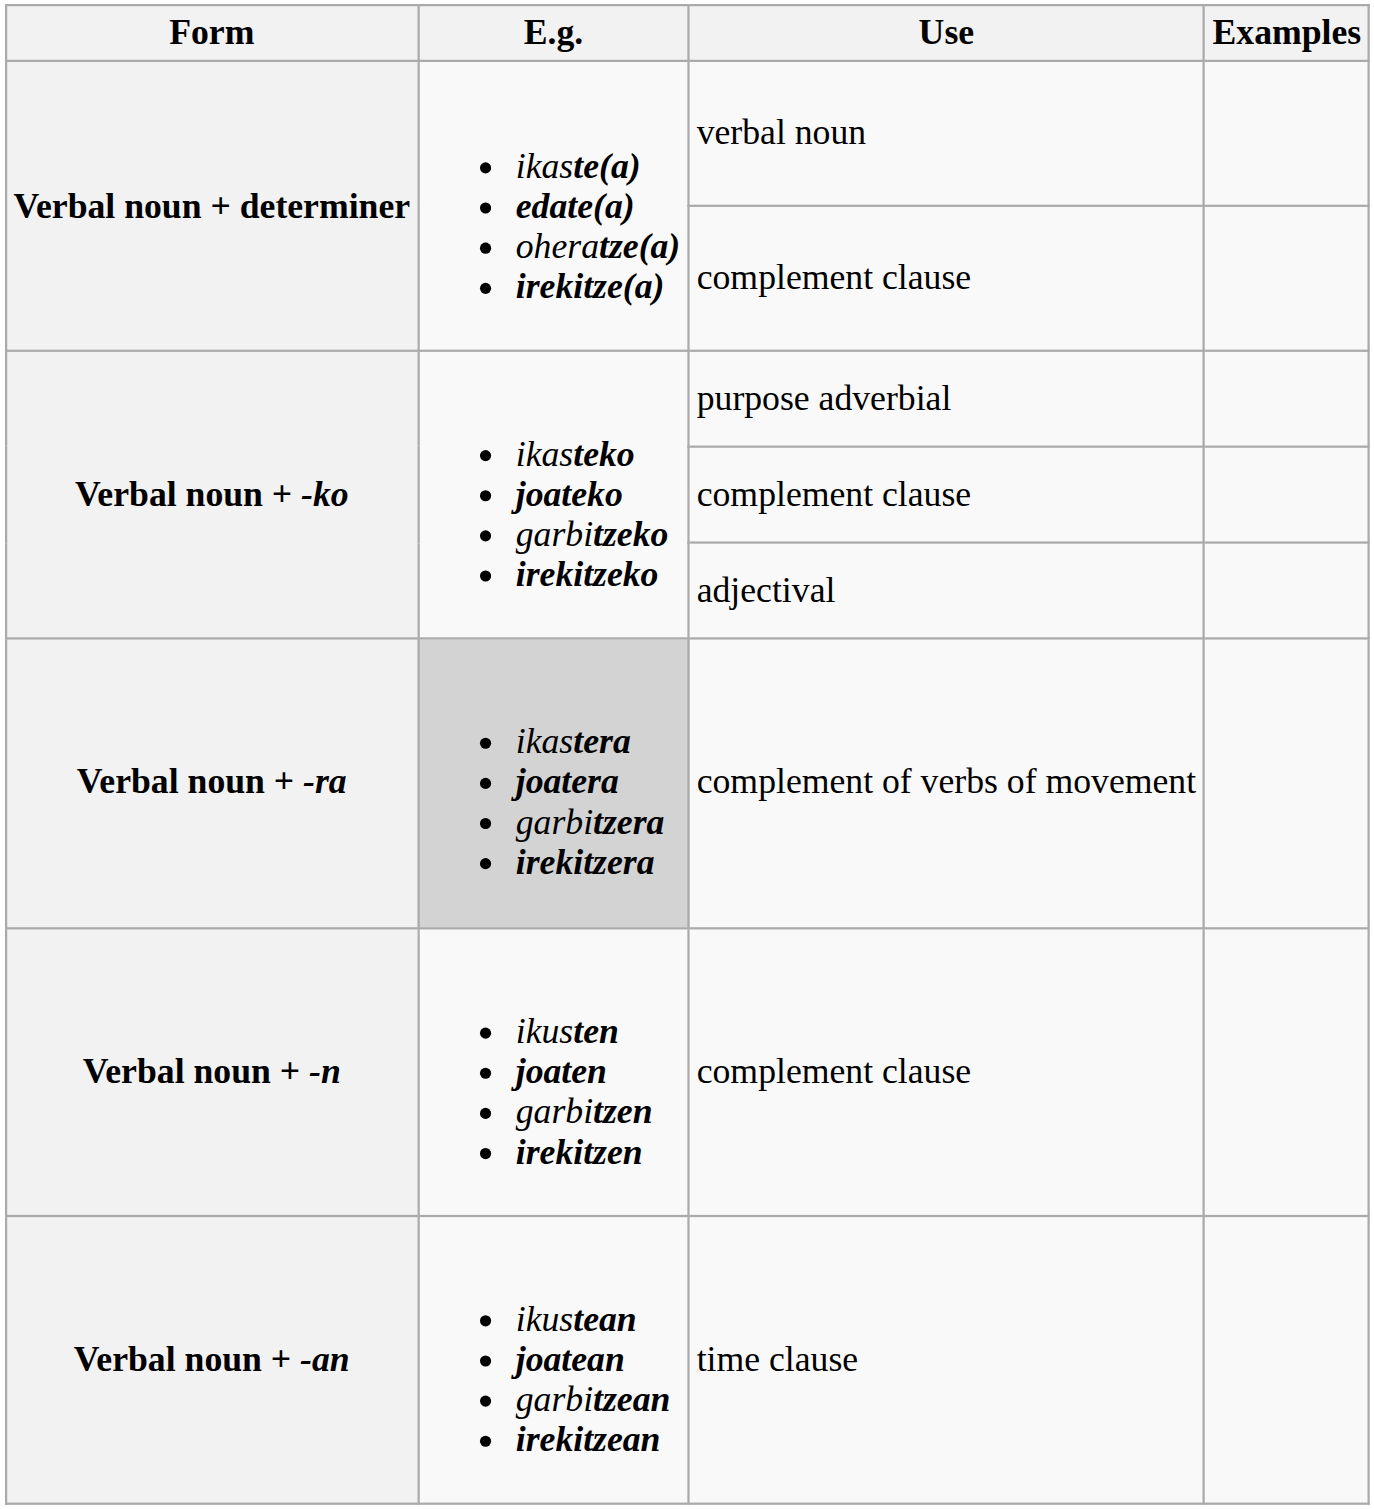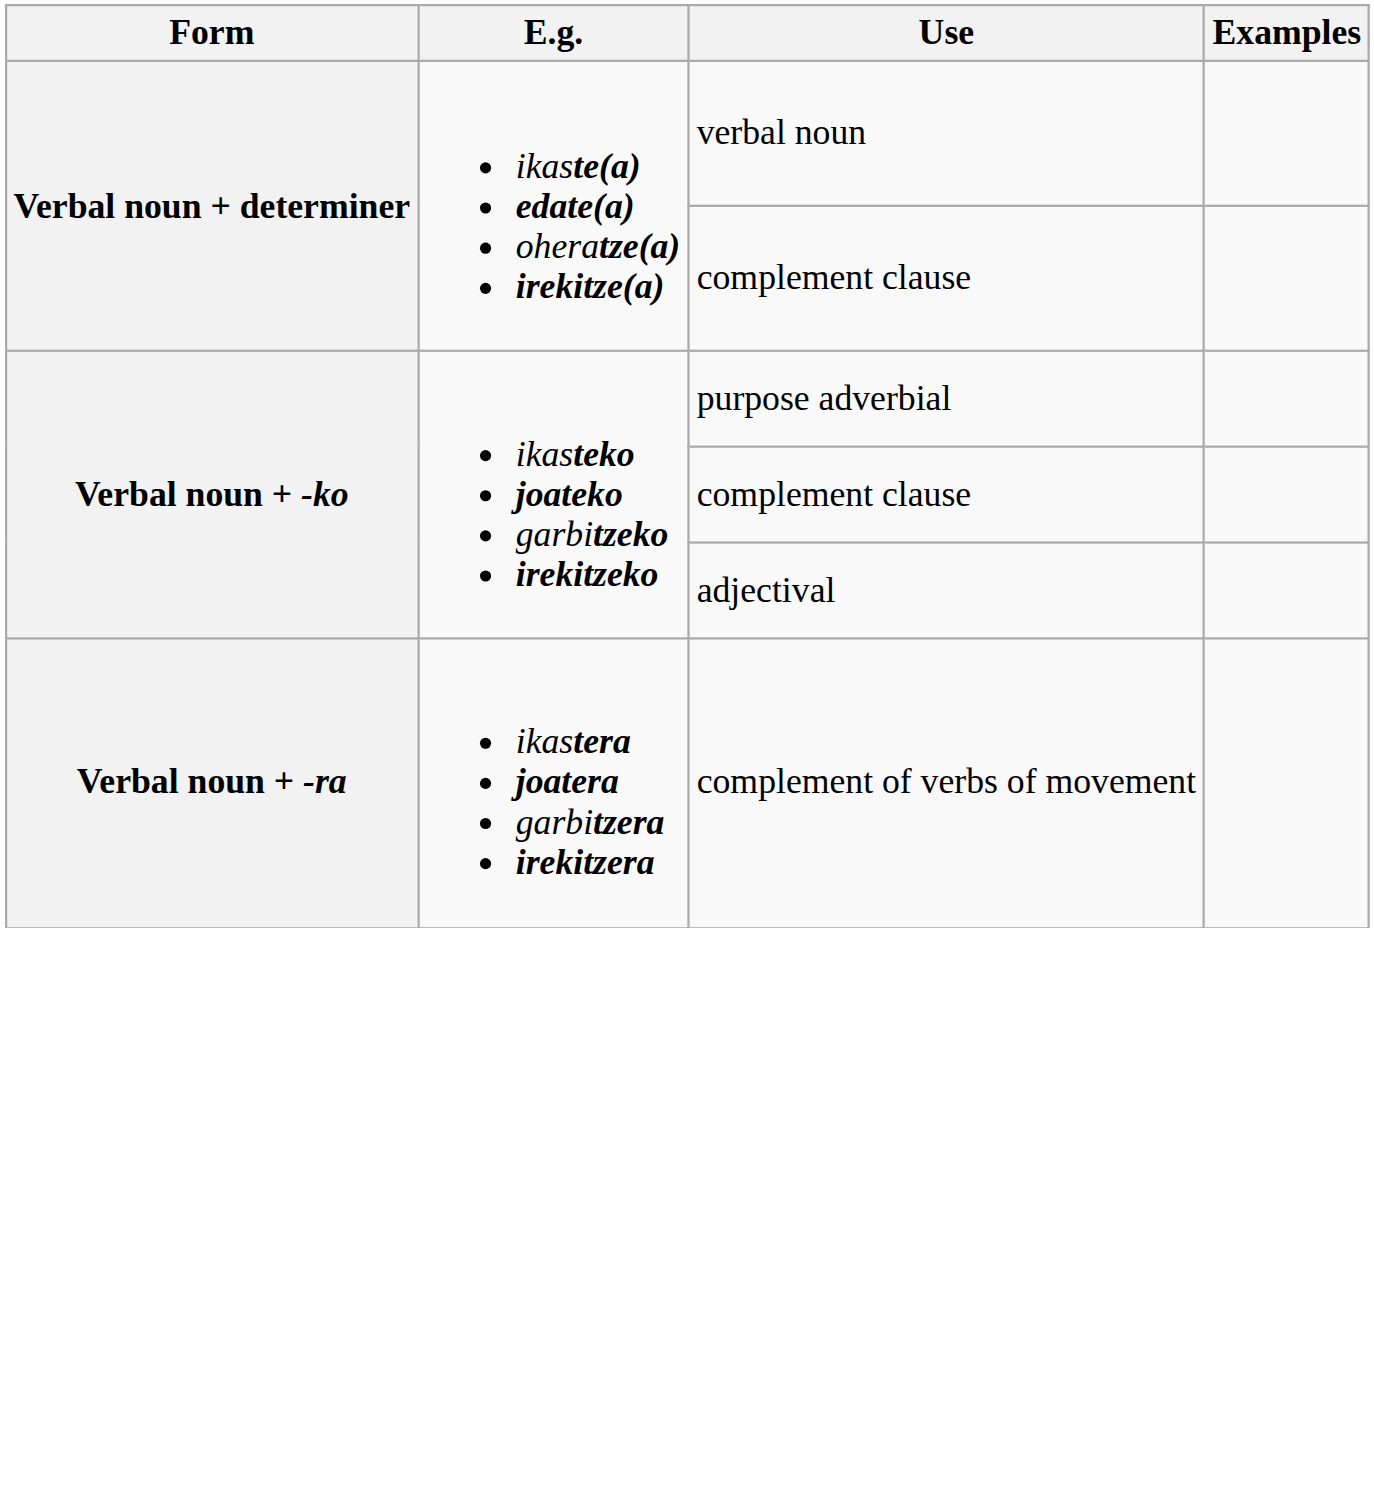 <table class="wikitable" style="margin: 1em auto 1em auto">
 <tr>
 <th align="center">Form</th>
 <th align="center">E.g.</th>
 <th align="center">Use</th>
 <th align="center">Examples</th>
 </tr>
 <tr>
 <th rowspan=2>Verbal noun + determiner</th>
 <td rowspan=2><br><ul><li><em>ikas<strong>te(a)<strong><em></li><li></em>eda</strong>te(a)</em></strong></li><li><em>ohera<strong>tze(a)<strong><em></li><li></em>ireki</strong>tze(a)</em></strong></li></ul></td>
 <td>verbal noun</td>
 <td><br></td>
 </tr>
 <tr>
 <td>complement clause</td>
 <td><br></td>
 </tr>
 <tr>
 <th rowspan=3>Verbal noun + <em>-ko</em></th>
 <td rowspan=3><br><ul><li><em>ikas<strong>teko<strong><em></li><li></em>joa</strong>teko</em></strong></li><li><em>garbi<strong>tzeko<strong><em></li><li></em>ireki</strong>tzeko</em></strong></li></ul></td>
 <td>purpose adverbial</td>
 <td></td>
 </tr>
 <tr>
 <td>complement clause</td>
 <td></td>
 </tr>
 <tr>
 <td>adjectival</td>
 <td></td>
 </tr>
 <tr>
 <th>Verbal noun + <em>-ra</em></th>
-<td style="background: lightgrey;"><br><ul><li><em>ikas<strong>tera<strong><em></li><li></em>joa</strong>tera</em></strong></li><li><em>garbi<strong>tzera<strong><em></li><li></em>ireki</strong>tzera</em></strong></li></ul></td>
+<td><br><ul><li><em>ikas<strong>tera<strong><em></li><li></em>joa</strong>tera</em></strong></li><li><em>garbi<strong>tzera<strong><em></li><li></em>ireki</strong>tzera</em></strong></li></ul></td>
 <td>complement of verbs of movement</td>
 <td></td>
 </tr>
-<tr>
-<th>Verbal noun + <em>-n</em></th>
-<td><br><ul><li><em>ikus<strong>ten<strong><em></li><li></em>joa</strong>ten</em></strong></li><li><em>garbi<strong>tzen<strong><em></li><li></em>ireki</strong>tzen</em></strong></li></ul></td>
-<td>complement clause</td>
-<td><br></td>
-</tr>
-<tr>
-<th>Verbal noun + <em>-an</em></th>
-<td><br><ul><li><em>ikus<strong>tean<strong><em></li><li></em>joa</strong>tean</em></strong></li><li><em>garbi<strong>tzean<strong><em></li><li></em>ireki</strong>tzean</em></strong></li></ul></td>
-<td>time clause</td>
-<td></td>
-</tr>
 </table>
